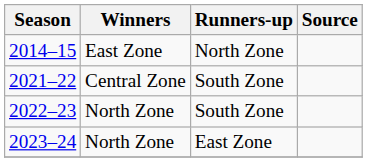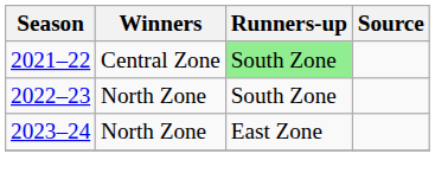 <table class="wikitable">
 <tr>
 <th>Season</th>
 <th>Winners</th>
 <th>Runners-up</th>
 <th>Source</th>
 </tr>
 <tr>
-<td><a href='#'>2014–15</a></td>
-<td>East Zone</td>
-<td>North Zone</td>
-<td></td>
-</tr>
-<tr>
 <td><a href='#'>2021–22</a></td>
 <td>Central Zone</td>
-<td>South Zone</td>
+<td style="background: lightgreen;">South Zone</td>
 <td></td>
 </tr>
 <tr>
 <td><a href='#'>2022–23</a></td>
 <td>North Zone</td>
 <td>South Zone</td>
 <td></td>
 </tr>
 <tr>
 <td><a href='#'>2023–24</a></td>
 <td>North Zone</td>
 <td>East Zone</td>
 <td></td>
 </tr>
 <tr>
 </tr>
 </table>
